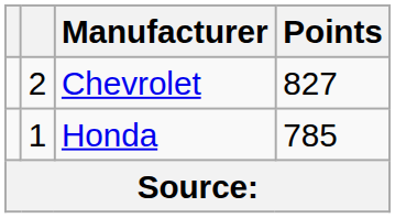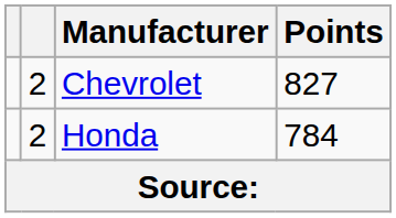 <table class="wikitable" style="font-size: 95%;">
 <tr>
 <th scope="col"></th>
 <th scope="col"></th>
 <th scope="col">Manufacturer</th>
 <th scope="col">Points</th>
 </tr>
 <tr>
 <td align="left"></td>
 <td align="center">2</td>
 <td><a href='#'>Chevrolet</a></td>
 <td>827</td>
 </tr>
 <tr>
 <td align="left"></td>
-<td align="center">1</td>
+<td align="center">2</td>
 <td><a href='#'>Honda</a></td>
-<td>785</td>
+<td>784</td>
 </tr>
 <tr>
 <th colspan=4>Source:</th>
 </tr>
 </table>
